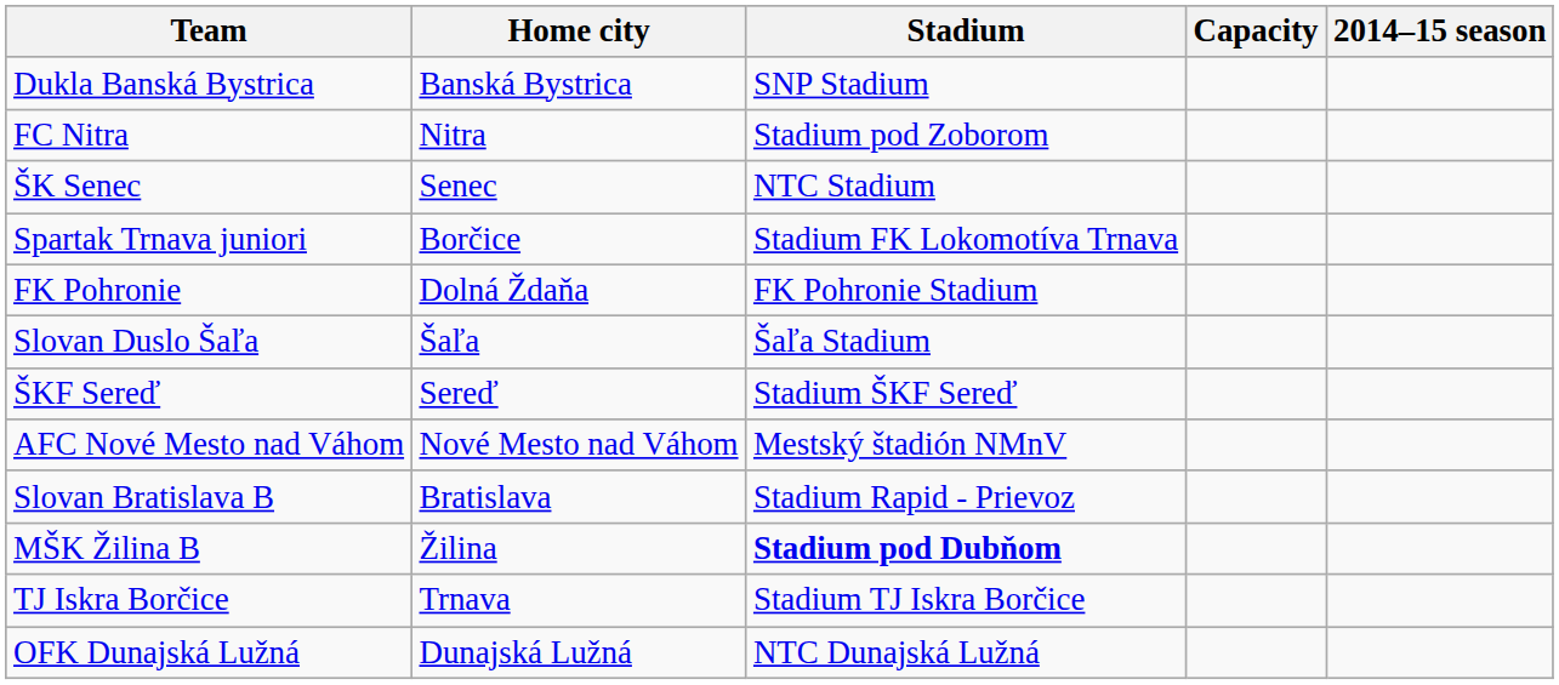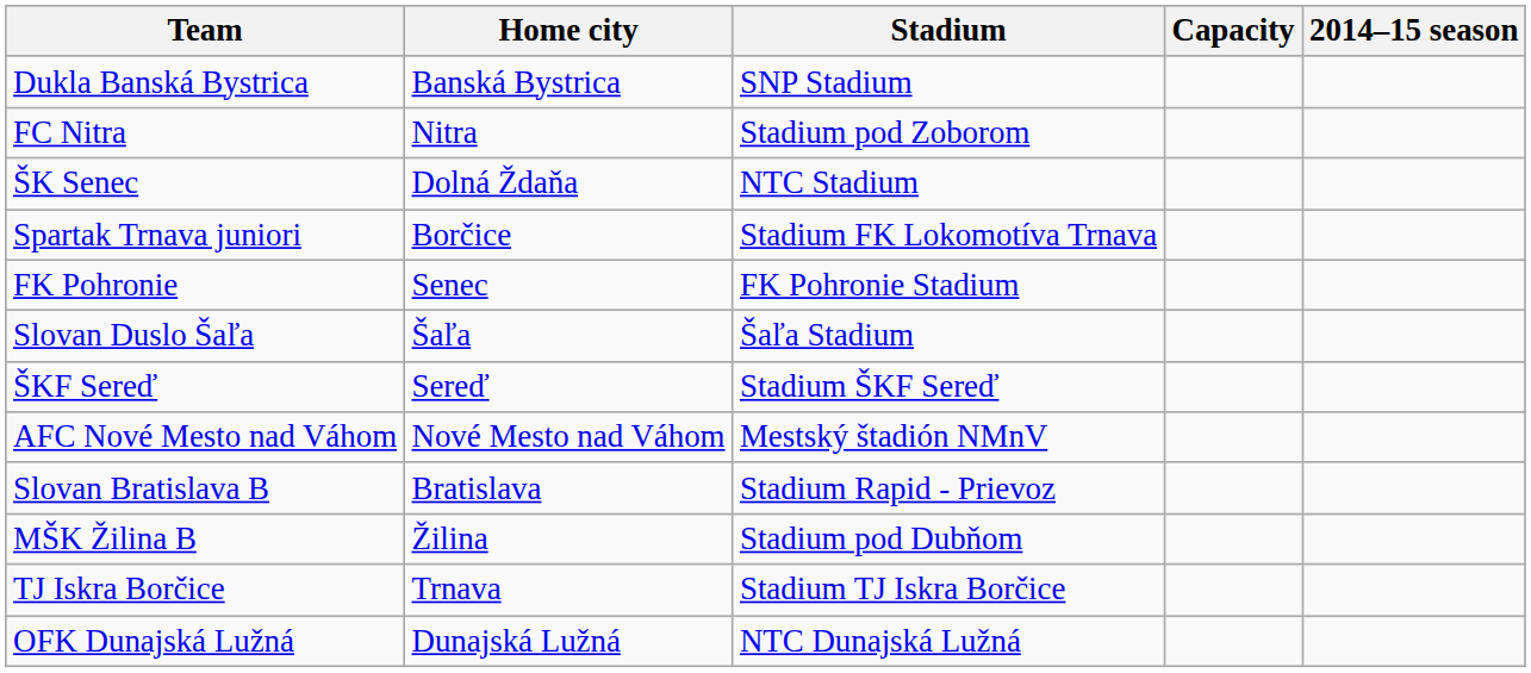 <table class="wikitable sortable">
 <tr>
 <th>Team</th>
 <th>Home city</th>
 <th>Stadium</th>
 <th>Capacity</th>
 <th>2014–15 season</th>
 </tr>
 <tr>
 <td><a href='#'>Dukla Banská Bystrica</a></td>
 <td><a href='#'>Banská Bystrica</a></td>
 <td><a href='#'>SNP Stadium</a></td>
 <td></td>
 <td></td>
 </tr>
 <tr>
 <td><a href='#'>FC Nitra</a></td>
 <td><a href='#'>Nitra</a></td>
 <td><a href='#'>Stadium pod Zoborom</a></td>
 <td></td>
 <td></td>
 </tr>
 <tr>
 <td><a href='#'>ŠK Senec</a></td>
-<td><a href='#'>Senec</a></td>
+<td><a href='#'>Dolná Ždaňa</a></td>
 <td><a href='#'>NTC Stadium</a></td>
 <td></td>
 <td></td>
 </tr>
 <tr>
 <td><a href='#'>Spartak Trnava juniori</a></td>
 <td><a href='#'>Borčice</a></td>
 <td><a href='#'>Stadium FK Lokomotíva Trnava</a></td>
 <td></td>
 <td></td>
 </tr>
 <tr>
 <td><a href='#'>FK Pohronie</a></td>
-<td><a href='#'>Dolná Ždaňa</a></td>
+<td><a href='#'>Senec</a></td>
 <td><a href='#'>FK Pohronie Stadium</a></td>
 <td></td>
 <td></td>
 </tr>
 <tr>
 <td><a href='#'>Slovan Duslo Šaľa</a></td>
 <td><a href='#'>Šaľa</a></td>
 <td><a href='#'>Šaľa Stadium</a></td>
 <td></td>
 <td></td>
 </tr>
 <tr>
 <td><a href='#'>ŠKF Sereď</a></td>
 <td><a href='#'>Sereď</a></td>
 <td><a href='#'>Stadium ŠKF Sereď</a></td>
 <td></td>
 <td></td>
 </tr>
 <tr>
 <td><a href='#'>AFC Nové Mesto nad Váhom</a></td>
 <td><a href='#'>Nové Mesto nad Váhom</a></td>
 <td><a href='#'>Mestský štadión NMnV</a></td>
 <td></td>
 <td></td>
 </tr>
 <tr>
 <td><a href='#'>Slovan Bratislava B</a></td>
 <td><a href='#'>Bratislava</a></td>
 <td><a href='#'>Stadium Rapid - Prievoz</a></td>
 <td></td>
 <td></td>
 </tr>
 <tr>
 <td><a href='#'>MŠK Žilina B</a></td>
 <td><a href='#'>Žilina</a></td>
-<td><strong><a href='#'>Stadium pod Dubňom</a></strong></td>
+<td><a href='#'>Stadium pod Dubňom</a></td>
 <td></td>
 <td></td>
 </tr>
 <tr>
 <td><a href='#'>TJ Iskra Borčice</a></td>
 <td><a href='#'>Trnava</a></td>
 <td><a href='#'>Stadium TJ Iskra Borčice</a></td>
 <td></td>
 <td></td>
 </tr>
 <tr>
 <td><a href='#'>OFK Dunajská Lužná</a></td>
 <td><a href='#'>Dunajská Lužná</a></td>
 <td><a href='#'>NTC Dunajská Lužná</a></td>
 <td></td>
 <td></td>
 </tr>
 </table>
